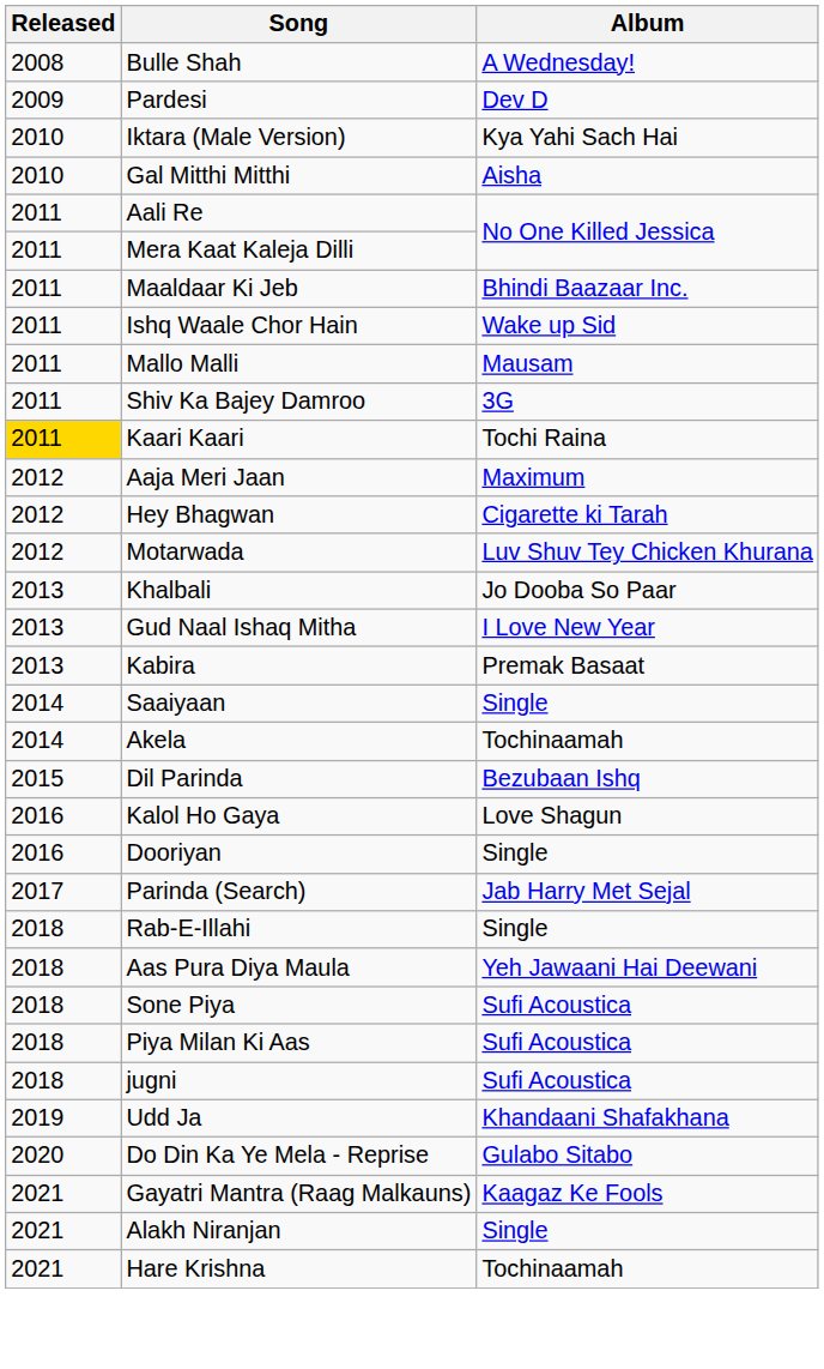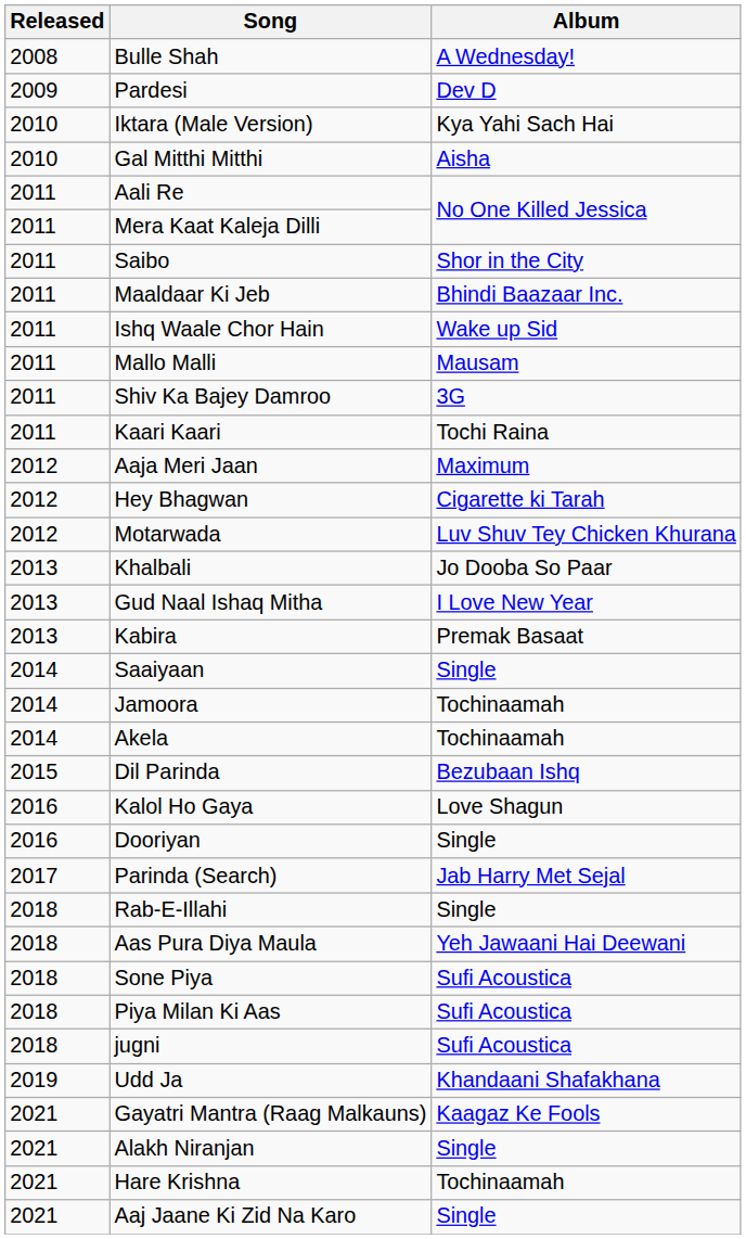 <table class="wikitable">
 <tr>
 <th align="centre">Released</th>
 <th align="left">Song</th>
 <th align="left">Album</th>
 </tr>
 <tr>
 <td align="centre">2008</td>
 <td align="left">Bulle Shah</td>
 <td align="left"><a href='#'>A Wednesday!</a></td>
 </tr>
 <tr>
 <td align="centre">2009</td>
 <td align="left">Pardesi</td>
 <td align="left"><a href='#'>Dev D</a></td>
 </tr>
 <tr>
 <td align="centre">2010</td>
 <td align="left">Iktara (Male Version)</td>
 <td align="left">Kya Yahi Sach Hai</td>
 </tr>
 <tr>
 <td align="centre">2010</td>
 <td align="left">Gal Mitthi Mitthi</td>
 <td align="left"><a href='#'>Aisha</a></td>
 </tr>
 <tr>
 <td align="centre">2011</td>
 <td align="left">Aali Re</td>
 <td align="left" rowspan=2><a href='#'>No One Killed Jessica</a></td>
 </tr>
 <tr>
 <td align="centre">2011</td>
 <td align="left">Mera Kaat Kaleja Dilli</td>
 </tr>
 <tr>
 <td align="centre">2011</td>
+<td align="left">Saibo</td>
+<td align="left"><a href='#'>Shor in the City</a></td>
+</tr>
+<tr>
+<td align="centre">2011</td>
 <td align="left">Maaldaar Ki Jeb</td>
 <td align="left"><a href='#'>Bhindi Baazaar Inc.</a></td>
 </tr>
 <tr>
 <td align="centre">2011</td>
 <td align="left">Ishq Waale Chor Hain</td>
 <td align="left"><a href='#'>Wake up Sid</a></td>
 </tr>
 <tr>
 <td align="centre">2011</td>
 <td align="left">Mallo Malli</td>
 <td align="left"><a href='#'>Mausam</a></td>
 </tr>
 <tr>
 <td align="centre">2011</td>
 <td align="left">Shiv Ka Bajey Damroo</td>
 <td align="left"><a href='#'>3G</a></td>
 </tr>
 <tr>
-<td align="centre" style="background: gold;">2011</td>
+<td align="centre">2011</td>
 <td align="left">Kaari Kaari</td>
 <td>Tochi Raina</td>
 </tr>
 <tr>
 <td align="centre">2012</td>
 <td align="left">Aaja Meri Jaan</td>
 <td align="left"><a href='#'>Maximum</a></td>
 </tr>
 <tr>
 <td align="centre">2012</td>
 <td align="left">Hey Bhagwan</td>
 <td align="left"><a href='#'>Cigarette ki Tarah</a></td>
 </tr>
 <tr>
 <td align="centre">2012</td>
 <td align="left">Motarwada</td>
 <td align="left"><a href='#'>Luv Shuv Tey Chicken Khurana</a></td>
 </tr>
 <tr>
 <td align="centre">2013</td>
 <td align="left">Khalbali</td>
 <td align="left">Jo Dooba So Paar</td>
 </tr>
 <tr>
 <td align="centre">2013</td>
 <td align="left">Gud Naal Ishaq Mitha</td>
 <td align="left"><a href='#'>I Love New Year</a></td>
 </tr>
 <tr>
 <td align="centre">2013</td>
 <td align="left">Kabira</td>
 <td>Premak Basaat</td>
 </tr>
 <tr>
 <td>2014</td>
 <td>Saaiyaan</td>
 <td><a href='#'>Single</a></td>
+</tr>
+<tr>
+<td>2014</td>
+<td>Jamoora</td>
+<td>Tochinaamah</td>
 </tr>
 <tr>
 <td>2014</td>
 <td>Akela</td>
 <td>Tochinaamah</td>
 </tr>
 <tr>
 <td>2015</td>
 <td>Dil Parinda</td>
 <td><a href='#'>Bezubaan Ishq</a></td>
 </tr>
 <tr>
 <td>2016</td>
 <td>Kalol Ho Gaya</td>
 <td>Love Shagun</td>
 </tr>
 <tr>
 <td>2016</td>
 <td>Dooriyan</td>
 <td>Single</td>
 </tr>
 <tr>
 <td>2017</td>
 <td>Parinda (Search)</td>
 <td><a href='#'>Jab Harry Met Sejal</a></td>
 </tr>
 <tr>
 <td>2018</td>
 <td>Rab-E-Illahi</td>
 <td>Single</td>
 </tr>
 <tr>
 <td>2018</td>
 <td>Aas Pura Diya Maula</td>
 <td align="left"><a href='#'>Yeh Jawaani Hai Deewani</a></td>
 </tr>
 <tr>
 <td>2018</td>
 <td>Sone Piya</td>
 <td><a href='#'>Sufi Acoustica</a></td>
 </tr>
 <tr>
 <td>2018</td>
 <td>Piya Milan Ki Aas</td>
 <td><a href='#'>Sufi Acoustica</a></td>
 </tr>
 <tr>
 <td>2018</td>
 <td>jugni</td>
 <td><a href='#'>Sufi Acoustica</a></td>
 </tr>
 <tr>
 <td>2019</td>
 <td>Udd Ja</td>
 <td><a href='#'>Khandaani Shafakhana</a></td>
 </tr>
 <tr>
-<td>2020</td>
-<td>Do Din Ka Ye Mela - Reprise</td>
-<td><a href='#'>Gulabo Sitabo</a></td>
-</tr>
-<tr>
 <td>2021</td>
 <td>Gayatri Mantra (Raag Malkauns)</td>
 <td align="left"><a href='#'>Kaagaz Ke Fools</a></td>
 </tr>
 <tr>
 <td>2021</td>
 <td>Alakh Niranjan</td>
 <td><a href='#'>Single</a></td>
 </tr>
 <tr>
 <td>2021</td>
 <td>Hare Krishna</td>
 <td>Tochinaamah</td>
 </tr>
+<tr>
+<td>2021</td>
+<td>Aaj Jaane Ki Zid Na Karo</td>
+<td><a href='#'>Single</a></td>
+</tr>
 </table>
